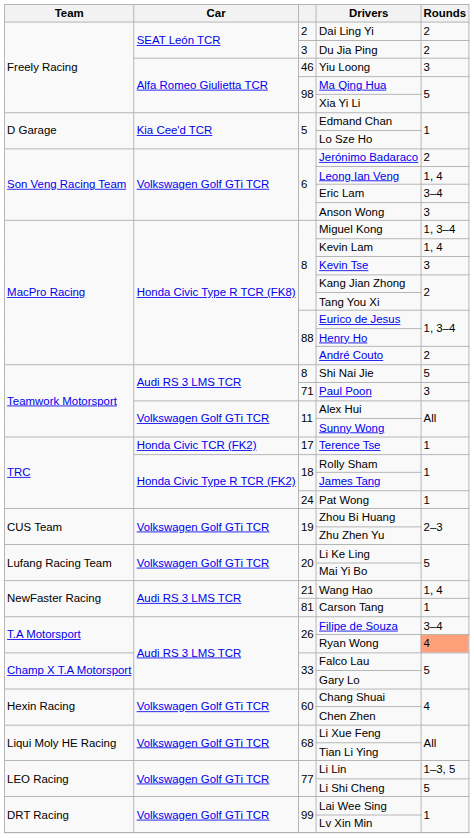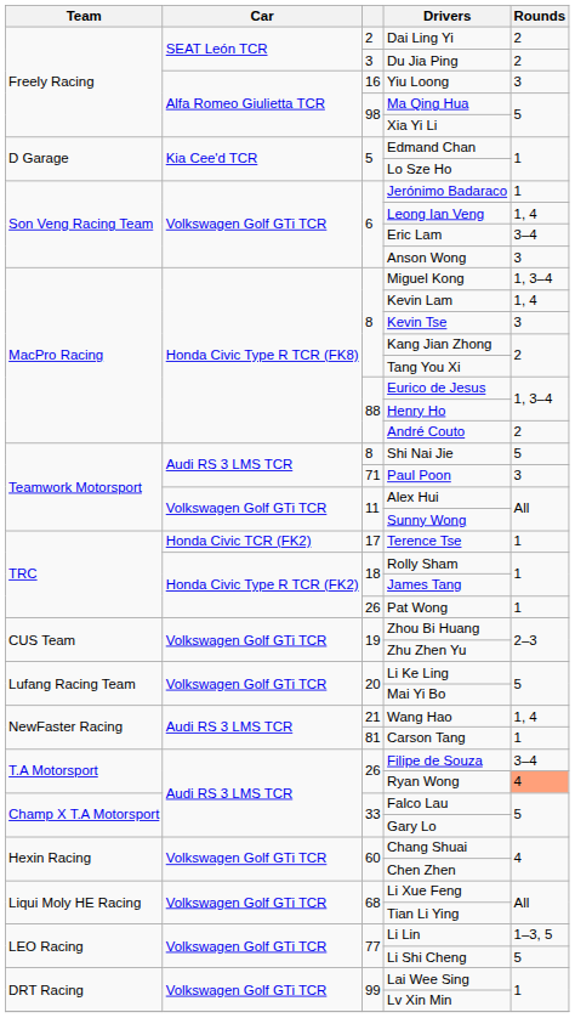 <table class="wikitable" style="font-size: 85%">
 <tr>
 <th>Team</th>
 <th>Car</th>
 <th></th>
 <th>Drivers</th>
 <th>Rounds</th>
 </tr>
 <tr>
 <td rowspan=5> Freely Racing</td>
 <td rowspan=2><a href='#'>SEAT León TCR</a></td>
 <td>2</td>
 <td> Dai Ling Yi</td>
 <td>2</td>
 </tr>
 <tr>
 <td>3</td>
 <td> Du Jia Ping</td>
 <td>2</td>
 </tr>
 <tr>
 <td rowspan=3><a href='#'>Alfa Romeo Giulietta TCR</a></td>
-<td>46</td>
+<td>16</td>
 <td> Yiu Loong</td>
 <td>3</td>
 </tr>
 <tr>
 <td rowspan=2>98</td>
 <td> <a href='#'>Ma Qing Hua</a></td>
 <td rowspan=2>5</td>
 </tr>
 <tr>
 <td> Xia Yi Li</td>
 </tr>
 <tr>
 <td rowspan=2> D Garage</td>
 <td rowspan=2><a href='#'>Kia Cee'd TCR</a></td>
 <td rowspan=2>5</td>
 <td> Edmand Chan</td>
 <td rowspan=2>1</td>
 </tr>
 <tr>
 <td> Lo Sze Ho</td>
 </tr>
 <tr>
 <td rowspan=4> <a href='#'>Son Veng Racing Team</a></td>
 <td rowspan=4><a href='#'>Volkswagen Golf GTi TCR</a></td>
 <td rowspan=4>6</td>
 <td> <a href='#'>Jerónimo Badaraco</a></td>
-<td>2</td>
+<td>1</td>
 </tr>
 <tr>
 <td> <a href='#'>Leong Ian Veng</a></td>
 <td>1, 4</td>
 </tr>
 <tr>
 <td> Eric Lam</td>
 <td>3–4</td>
 </tr>
 <tr>
 <td> Anson Wong</td>
 <td>3</td>
 </tr>
 <tr>
 <td rowspan=8> <a href='#'>MacPro Racing</a></td>
 <td rowspan=8><a href='#'>Honda Civic Type R TCR (FK8)</a></td>
 <td rowspan=5>8</td>
 <td> Miguel Kong</td>
 <td>1, 3–4</td>
 </tr>
 <tr>
 <td> Kevin Lam</td>
 <td>1, 4</td>
 </tr>
 <tr>
 <td> <a href='#'>Kevin Tse</a></td>
 <td>3</td>
 </tr>
 <tr>
 <td> Kang Jian Zhong</td>
 <td rowspan=2>2</td>
 </tr>
 <tr>
 <td> Tang You Xi</td>
 </tr>
 <tr>
 <td rowspan=3>88</td>
 <td> <a href='#'>Eurico de Jesus</a></td>
 <td rowspan=2>1, 3–4</td>
 </tr>
 <tr>
 <td> <a href='#'>Henry Ho</a></td>
 </tr>
 <tr>
 <td> <a href='#'>André Couto</a></td>
 <td>2</td>
 </tr>
 <tr>
 <td rowspan=4> <a href='#'>Teamwork Motorsport</a></td>
 <td rowspan=2><a href='#'>Audi RS 3 LMS TCR</a></td>
 <td>8</td>
 <td> Shi Nai Jie</td>
 <td>5</td>
 </tr>
 <tr>
 <td>71</td>
 <td> <a href='#'>Paul Poon</a></td>
 <td>3</td>
 </tr>
 <tr>
 <td rowspan=2><a href='#'>Volkswagen Golf GTi TCR</a></td>
 <td rowspan=2>11</td>
 <td> Alex Hui</td>
 <td rowspan=2>All</td>
 </tr>
 <tr>
 <td> <a href='#'>Sunny Wong</a></td>
 </tr>
 <tr>
 <td rowspan=4> <a href='#'>TRC</a></td>
 <td><a href='#'>Honda Civic TCR (FK2)</a></td>
 <td>17</td>
 <td> <a href='#'>Terence Tse</a></td>
 <td>1</td>
 </tr>
 <tr>
 <td rowspan=3><a href='#'>Honda Civic Type R TCR (FK2)</a></td>
 <td rowspan=2>18</td>
 <td> Rolly Sham</td>
 <td rowspan=2>1</td>
 </tr>
 <tr>
 <td> <a href='#'>James Tang</a></td>
 </tr>
 <tr>
-<td>24</td>
+<td>26</td>
 <td> Pat Wong</td>
 <td>1</td>
 </tr>
 <tr>
 <td rowspan=2> CUS Team</td>
 <td rowspan=2><a href='#'>Volkswagen Golf GTi TCR</a></td>
 <td rowspan=2>19</td>
 <td> Zhou Bi Huang</td>
 <td rowspan=2>2–3</td>
 </tr>
 <tr>
 <td> Zhu Zhen Yu</td>
 </tr>
 <tr>
 <td rowspan=2> Lufang Racing Team</td>
 <td rowspan=2><a href='#'>Volkswagen Golf GTi TCR</a></td>
 <td rowspan=2>20</td>
 <td> Li Ke Ling</td>
 <td rowspan=2>5</td>
 </tr>
 <tr>
 <td> Mai Yi Bo</td>
 </tr>
 <tr>
 <td rowspan=2> NewFaster Racing</td>
 <td rowspan=2><a href='#'>Audi RS 3 LMS TCR</a></td>
 <td>21</td>
 <td> Wang Hao</td>
 <td>1, 4</td>
 </tr>
 <tr>
 <td>81</td>
 <td> Carson Tang</td>
 <td>1</td>
 </tr>
 <tr>
 <td rowspan=2> <a href='#'>T.A Motorsport</a></td>
 <td rowspan=4><a href='#'>Audi RS 3 LMS TCR</a></td>
 <td rowspan=2>26</td>
 <td> <a href='#'>Filipe de Souza</a></td>
 <td>3–4</td>
 </tr>
 <tr>
 <td> Ryan Wong</td>
 <td style="background: lightsalmon;">4</td>
 </tr>
 <tr>
 <td rowspan=2> <a href='#'>Champ X T.A Motorsport</a></td>
 <td rowspan=2>33</td>
 <td> Falco Lau</td>
 <td rowspan=2>5</td>
 </tr>
 <tr>
 <td> Gary Lo</td>
 </tr>
 <tr>
 <td rowspan=2> Hexin Racing</td>
 <td rowspan=2><a href='#'>Volkswagen Golf GTi TCR</a></td>
 <td rowspan=2>60</td>
 <td> Chang Shuai</td>
 <td rowspan=2>4</td>
 </tr>
 <tr>
 <td> Chen Zhen</td>
 </tr>
 <tr>
 <td rowspan=2> Liqui Moly HE Racing</td>
 <td rowspan=2><a href='#'>Volkswagen Golf GTi TCR</a></td>
 <td rowspan=2>68</td>
 <td> Li Xue Feng</td>
 <td rowspan=2>All</td>
 </tr>
 <tr>
 <td> Tian Li Ying</td>
 </tr>
 <tr>
 <td rowspan=2> LEO Racing</td>
 <td rowspan=2><a href='#'>Volkswagen Golf GTi TCR</a></td>
 <td rowspan=2>77</td>
 <td> Li Lin</td>
 <td>1–3, 5</td>
 </tr>
 <tr>
 <td> Li Shi Cheng</td>
 <td>5</td>
 </tr>
 <tr>
 <td rowspan=2> DRT Racing</td>
 <td rowspan=2><a href='#'>Volkswagen Golf GTi TCR</a></td>
 <td rowspan=2>99</td>
 <td> Lai Wee Sing</td>
 <td rowspan=2>1</td>
 </tr>
 <tr>
 <td> Lv Xin Min</td>
 </tr>
 <tr>
 </tr>
 </table>
